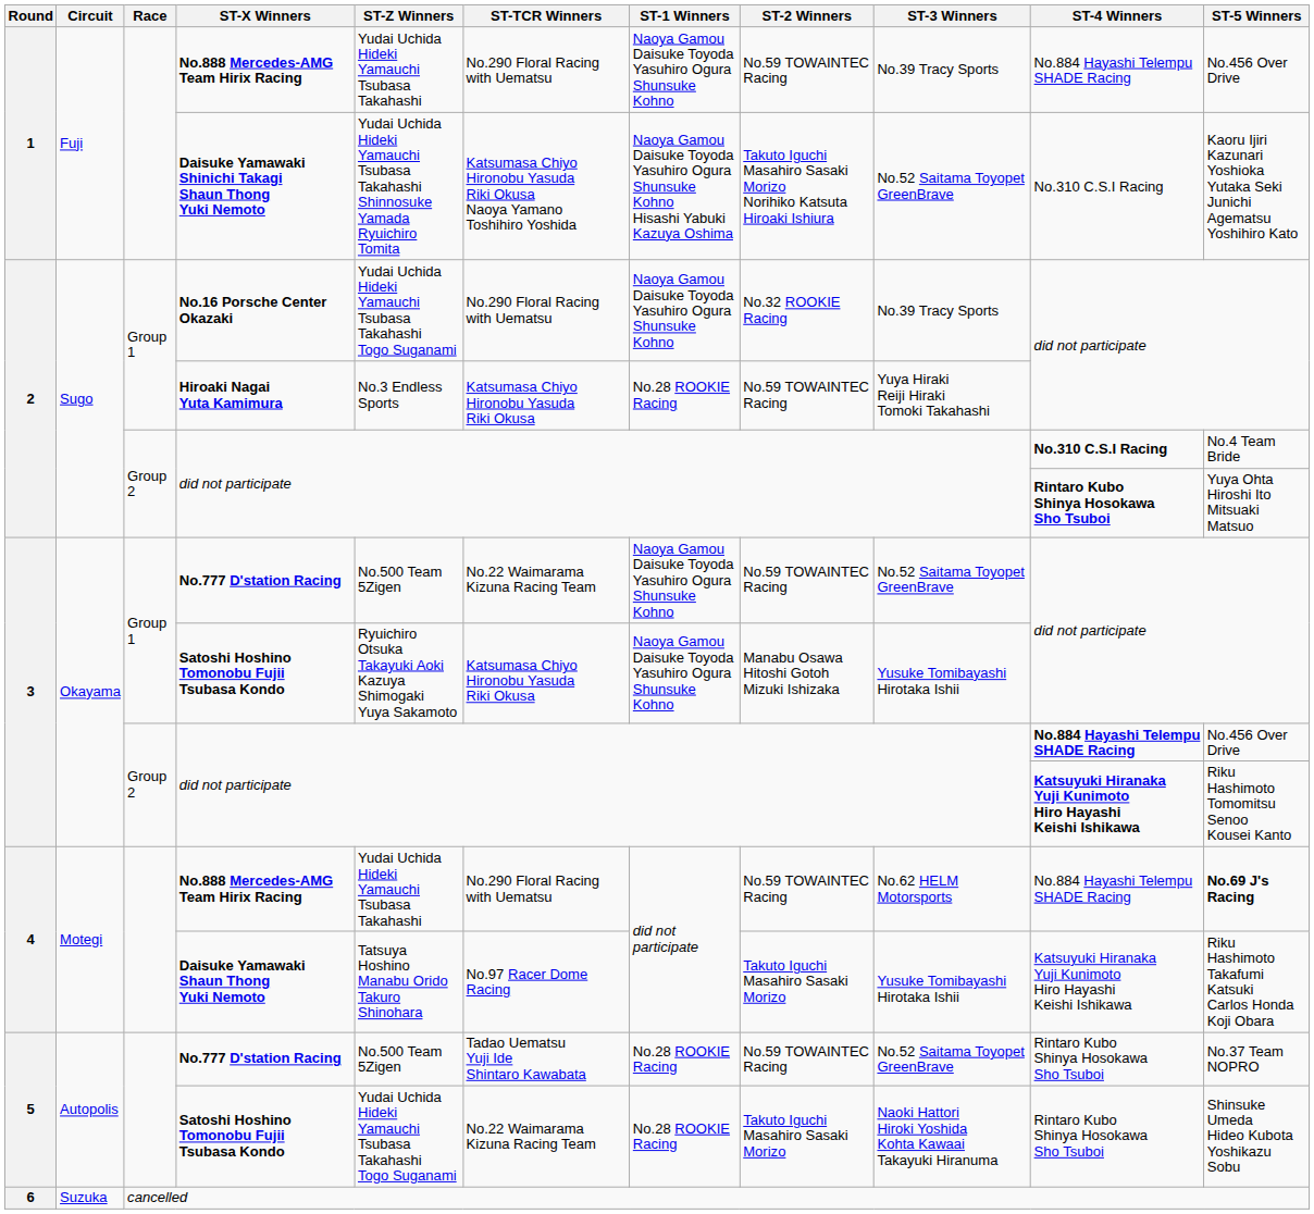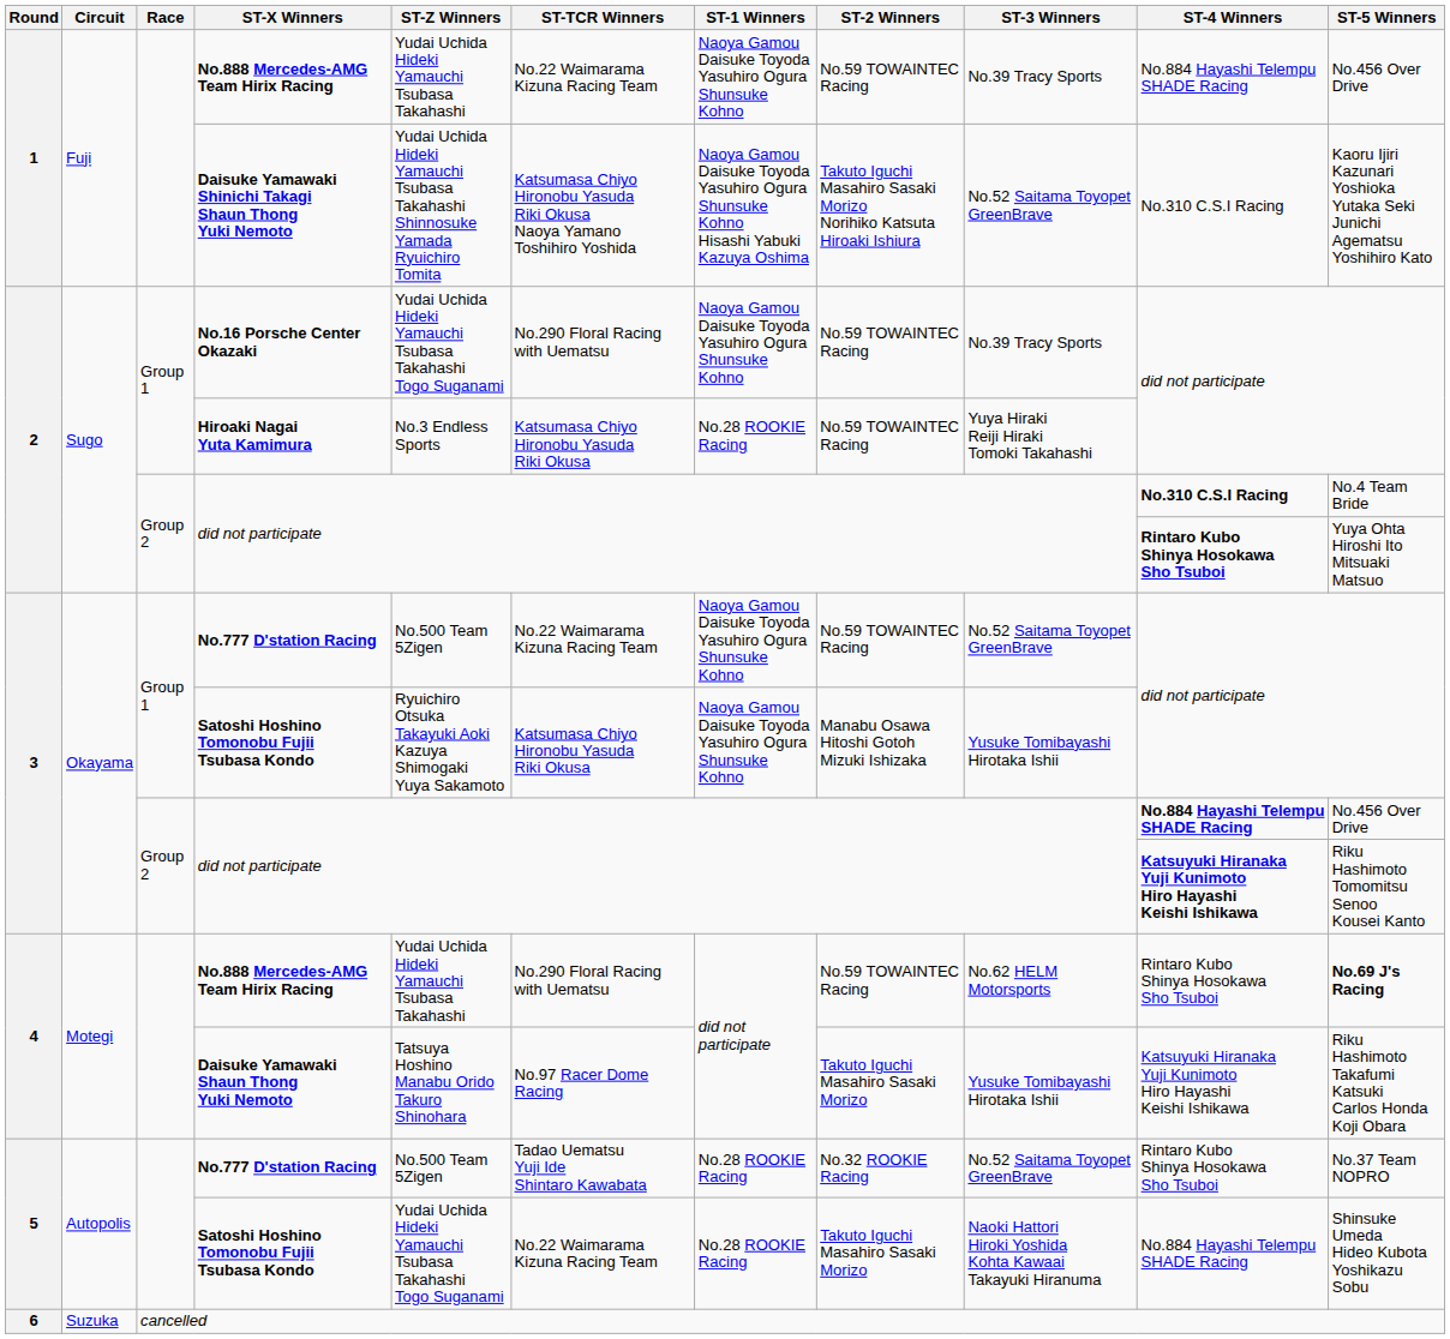 <table class="wikitable" style="font-size: 85%">
 <tr>
 <th>Round</th>
 <th>Circuit</th>
 <th>Race</th>
 <th>ST-X Winners</th>
 <th>ST-Z Winners</th>
 <th>ST-TCR Winners</th>
 <th>ST-1 Winners</th>
 <th>ST-2 Winners</th>
 <th>ST-3 Winners</th>
 <th>ST-4 Winners</th>
 <th>ST-5 Winners</th>
 </tr>
 <tr>
 <th rowspan="2">1</th>
 <td rowspan="2"><a href='#'>Fuji</a></td>
 <td rowspan="2"></td>
 <td><strong>No.888 <a href='#'>Mercedes-AMG</a> Team Hirix Racing</strong></td>
 <td> Yudai Uchida<br> <a href='#'>Hideki Yamauchi</a><br> Tsubasa Takahashi</td>
-<td>No.290 Floral Racing with Uematsu</td>
+<td>No.22 Waimarama Kizuna Racing Team</td>
 <td> <a href='#'>Naoya Gamou</a><br> Daisuke Toyoda<br> Yasuhiro Ogura<br> <a href='#'>Shunsuke Kohno</a></td>
 <td>No.59 TOWAINTEC Racing</td>
 <td>No.39 Tracy Sports</td>
 <td>No.884 <a href='#'>Hayashi Telempu SHADE Racing</a></td>
 <td>No.456 Over Drive</td>
 </tr>
 <tr>
 <td><strong> Daisuke Yamawaki<br> <a href='#'>Shinichi Takagi</a><br> <a href='#'>Shaun Thong</a><br> <a href='#'>Yuki Nemoto</a></strong></td>
 <td> Yudai Uchida<br> <a href='#'>Hideki Yamauchi</a><br> Tsubasa Takahashi<br> <a href='#'>Shinnosuke Yamada</a><br> <a href='#'>Ryuichiro Tomita</a></td>
 <td> <br> <a href='#'>Katsumasa Chiyo</a><br> <a href='#'>Hironobu Yasuda</a><br> <a href='#'>Riki Okusa</a><br> Naoya Yamano<br> Toshihiro Yoshida</td>
 <td> <a href='#'>Naoya Gamou</a><br> Daisuke Toyoda<br> Yasuhiro Ogura<br> <a href='#'>Shunsuke Kohno</a><br> Hisashi Yabuki<br> <a href='#'>Kazuya Oshima</a></td>
 <td> <a href='#'>Takuto Iguchi</a><br> Masahiro Sasaki<br> <a href='#'>Morizo</a><br> Norihiko Katsuta<br> <a href='#'>Hiroaki Ishiura</a></td>
 <td>No.52 <a href='#'>Saitama Toyopet GreenBrave</a></td>
 <td>No.310 C.S.I Racing</td>
 <td> Kaoru Ijiri<br> Kazunari Yoshioka<br> Yutaka Seki<br> Junichi Agematsu<br> Yoshihiro Kato</td>
 </tr>
 <tr>
 <th rowspan="4">2</th>
 <td rowspan="4"><a href='#'>Sugo</a></td>
 <td rowspan="2">Group 1</td>
 <td><strong>No.16 Porsche Center Okazaki</strong></td>
 <td> Yudai Uchida<br> <a href='#'>Hideki Yamauchi</a><br> Tsubasa Takahashi<br> <a href='#'>Togo Suganami</a></td>
 <td>No.290 Floral Racing with Uematsu</td>
 <td> <a href='#'>Naoya Gamou</a><br> Daisuke Toyoda<br> Yasuhiro Ogura<br> <a href='#'>Shunsuke Kohno</a></td>
-<td>No.32 <a href='#'>ROOKIE Racing</a></td>
+<td>No.59 TOWAINTEC Racing</td>
 <td>No.39 Tracy Sports</td>
 <td colspan="2" rowspan="2"><em>did not participate</em></td>
 </tr>
 <tr>
 <td><strong> Hiroaki Nagai<br> <a href='#'>Yuta Kamimura</a></strong></td>
 <td>No.3 Endless Sports</td>
 <td> <br> <a href='#'>Katsumasa Chiyo</a><br> <a href='#'>Hironobu Yasuda</a><br> <a href='#'>Riki Okusa</a></td>
 <td>No.28 <a href='#'>ROOKIE Racing</a></td>
 <td>No.59 TOWAINTEC Racing</td>
 <td> Yuya Hiraki<br> Reiji Hiraki<br> Tomoki Takahashi</td>
 </tr>
 <tr>
 <td rowspan="2">Group 2</td>
 <td colspan="6" rowspan="2"><em>did not participate</em></td>
 <td><strong>No.310 C.S.I Racing</strong></td>
 <td>No.4 Team Bride</td>
 </tr>
 <tr>
 <td><strong> Rintaro Kubo<br> Shinya Hosokawa<br> <a href='#'>Sho Tsuboi</a></strong></td>
 <td> Yuya Ohta<br> Hiroshi Ito<br> Mitsuaki Matsuo</td>
 </tr>
 <tr>
 <th rowspan="4">3</th>
 <td rowspan="4"><a href='#'>Okayama</a></td>
 <td rowspan="2">Group 1</td>
 <td><strong>No.777 <a href='#'>D'station Racing</a></strong></td>
 <td>No.500 Team 5Zigen</td>
 <td>No.22 Waimarama Kizuna Racing Team</td>
 <td> <a href='#'>Naoya Gamou</a><br> Daisuke Toyoda<br> Yasuhiro Ogura<br> <a href='#'>Shunsuke Kohno</a></td>
 <td>No.59 TOWAINTEC Racing</td>
 <td>No.52 <a href='#'>Saitama Toyopet GreenBrave</a></td>
 <td colspan="2" rowspan="2"><em>did not participate</em></td>
 </tr>
 <tr>
 <td><strong> Satoshi Hoshino<br> <a href='#'>Tomonobu Fujii</a><br> Tsubasa Kondo</strong></td>
 <td> Ryuichiro Otsuka<br> <a href='#'>Takayuki Aoki</a><br> Kazuya Shimogaki<br> Yuya Sakamoto</td>
 <td> <br> <a href='#'>Katsumasa Chiyo</a><br> <a href='#'>Hironobu Yasuda</a><br> <a href='#'>Riki Okusa</a></td>
 <td> <a href='#'>Naoya Gamou</a><br> Daisuke Toyoda<br> Yasuhiro Ogura<br> <a href='#'>Shunsuke Kohno</a></td>
 <td> Manabu Osawa<br> Hitoshi Gotoh<br> Mizuki Ishizaka</td>
 <td> <br> <a href='#'>Yusuke Tomibayashi</a><br> Hirotaka Ishii</td>
 </tr>
 <tr>
 <td rowspan="2">Group 2</td>
 <td colspan="6" rowspan="2"><em>did not participate</em></td>
 <td><strong>No.884 <a href='#'>Hayashi Telempu SHADE Racing</a></strong></td>
 <td>No.456 Over Drive</td>
 </tr>
 <tr>
 <td><strong> <a href='#'>Katsuyuki Hiranaka</a><br> <a href='#'>Yuji Kunimoto</a><br> Hiro Hayashi<br> Keishi Ishikawa</strong></td>
 <td> Riku Hashimoto<br> Tomomitsu Senoo<br> Kousei Kanto</td>
 </tr>
 <tr>
 <th rowspan="2">4</th>
 <td rowspan="2"><a href='#'>Motegi</a></td>
 <td rowspan="2"></td>
 <td><strong>No.888 <a href='#'>Mercedes-AMG</a> Team Hirix Racing</strong></td>
 <td> Yudai Uchida<br> <a href='#'>Hideki Yamauchi</a><br> Tsubasa Takahashi</td>
 <td>No.290 Floral Racing with Uematsu</td>
 <td rowspan="2"><em>did not participate</em></td>
 <td>No.59 TOWAINTEC Racing</td>
 <td>No.62 <a href='#'>HELM Motorsports</a></td>
-<td>No.884 <a href='#'>Hayashi Telempu SHADE Racing</a></td>
+<td> Rintaro Kubo<br> Shinya Hosokawa<br> <a href='#'>Sho Tsuboi</a></td>
 <td><strong>No.69 J's Racing</strong></td>
 </tr>
 <tr>
 <td><strong> Daisuke Yamawaki<br> <a href='#'>Shaun Thong</a><br> <a href='#'>Yuki Nemoto</a></strong></td>
 <td> Tatsuya Hoshino<br> <a href='#'>Manabu Orido</a><br> <a href='#'>Takuro Shinohara</a></td>
 <td>No.97 <a href='#'>Racer Dome Racing</a></td>
 <td> <a href='#'>Takuto Iguchi</a><br> Masahiro Sasaki<br> <a href='#'>Morizo</a></td>
 <td> <br> <a href='#'>Yusuke Tomibayashi</a><br> Hirotaka Ishii</td>
 <td> <a href='#'>Katsuyuki Hiranaka</a><br> <a href='#'>Yuji Kunimoto</a><br> Hiro Hayashi<br> Keishi Ishikawa</td>
 <td> Riku Hashimoto<br> Takafumi Katsuki<br> Carlos Honda<br> Koji Obara</td>
 </tr>
 <tr>
 <th rowspan="2">5</th>
 <td rowspan="2"><a href='#'>Autopolis</a></td>
 <td rowspan="2"></td>
 <td><strong>No.777 <a href='#'>D'station Racing</a></strong></td>
 <td>No.500 Team 5Zigen</td>
 <td> Tadao Uematsu<br> <a href='#'>Yuji Ide</a><br> <a href='#'>Shintaro Kawabata</a></td>
 <td>No.28 <a href='#'>ROOKIE Racing</a></td>
-<td>No.59 TOWAINTEC Racing</td>
+<td>No.32 <a href='#'>ROOKIE Racing</a></td>
 <td>No.52 <a href='#'>Saitama Toyopet GreenBrave</a></td>
 <td> Rintaro Kubo<br> Shinya Hosokawa<br> <a href='#'>Sho Tsuboi</a></td>
 <td>No.37 Team NOPRO</td>
 </tr>
 <tr>
 <td><strong> Satoshi Hoshino<br> <a href='#'>Tomonobu Fujii</a><br> Tsubasa Kondo</strong></td>
 <td> Yudai Uchida<br> <a href='#'>Hideki Yamauchi</a><br> Tsubasa Takahashi<br> <a href='#'>Togo Suganami</a></td>
 <td>No.22 Waimarama Kizuna Racing Team</td>
 <td>No.28 <a href='#'>ROOKIE Racing</a></td>
 <td> <a href='#'>Takuto Iguchi</a><br> Masahiro Sasaki<br> <a href='#'>Morizo</a></td>
 <td> <a href='#'>Naoki Hattori</a><br> <a href='#'>Hiroki Yoshida</a><br> <a href='#'>Kohta Kawaai</a><br> Takayuki Hiranuma</td>
-<td> Rintaro Kubo<br> Shinya Hosokawa<br> <a href='#'>Sho Tsuboi</a></td>
+<td>No.884 <a href='#'>Hayashi Telempu SHADE Racing</a></td>
 <td> Shinsuke Umeda<br> Hideo Kubota<br> Yoshikazu Sobu</td>
 </tr>
 <tr>
 <th>6</th>
 <td><a href='#'>Suzuka</a></td>
 <td colspan="9"><em>cancelled</em></td>
 </tr>
 </table>
